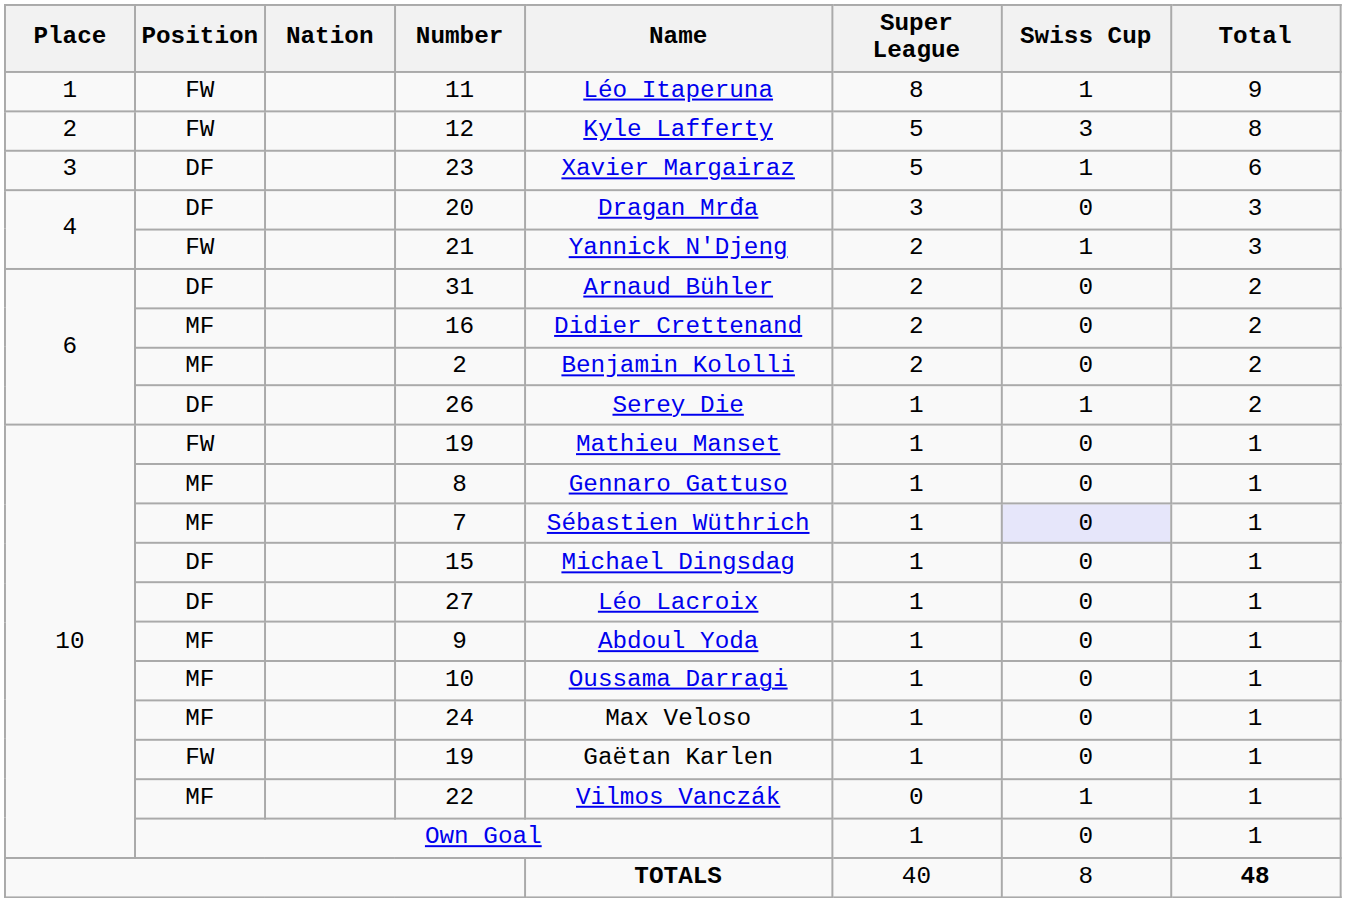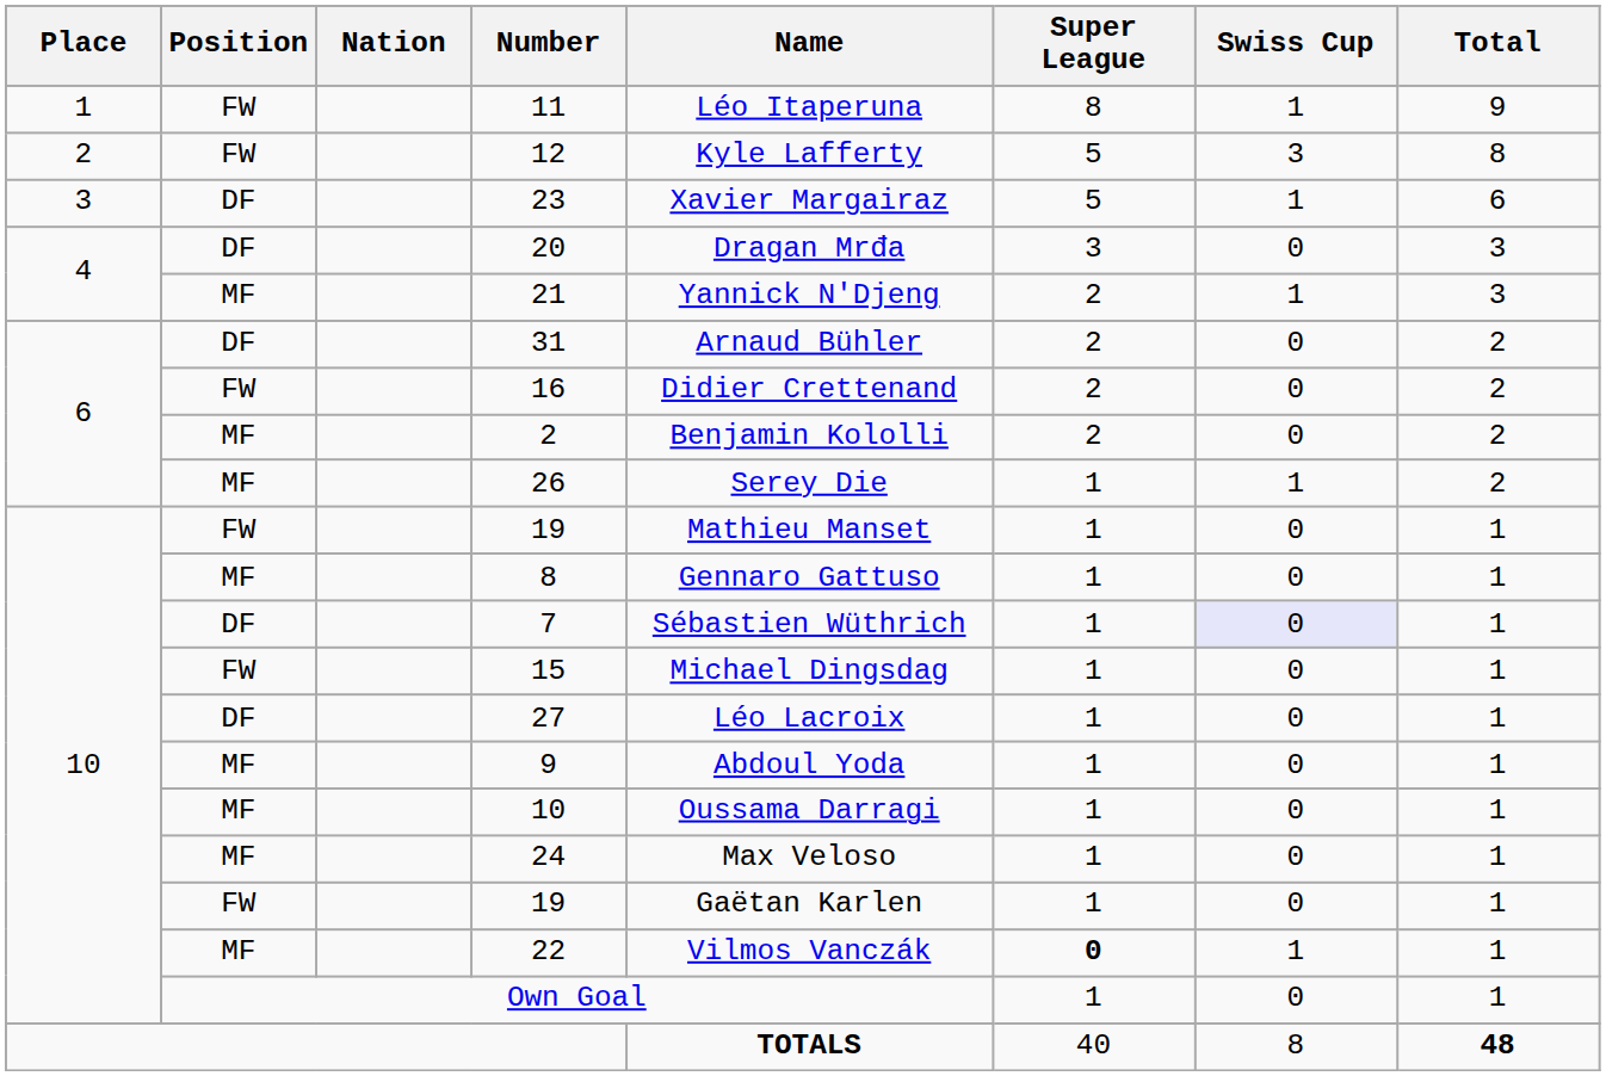 <table class="wikitable" style="font-size: 95%; text-align: center;">
 <tr>
 <th width=60>Place</th>
 <th width=60>Position</th>
 <th width=60>Nation</th>
 <th width=60>Number</th>
 <th width=150>Name</th>
 <th width=80>Super League</th>
 <th width=80>Swiss Cup</th>
 <th width=80><strong>Total</strong></th>
 </tr>
 <tr>
 <td>1</td>
 <td>FW</td>
 <td></td>
 <td>11</td>
 <td><a href='#'>Léo Itaperuna</a></td>
 <td>8</td>
 <td>1</td>
 <td>9</td>
 </tr>
 <tr>
 <td>2</td>
 <td>FW</td>
 <td></td>
 <td>12</td>
 <td><a href='#'>Kyle Lafferty</a></td>
 <td>5</td>
 <td>3</td>
 <td>8</td>
 </tr>
 <tr>
 <td>3</td>
 <td>DF</td>
 <td></td>
 <td>23</td>
 <td><a href='#'>Xavier Margairaz</a></td>
 <td>5</td>
 <td>1</td>
 <td>6</td>
 </tr>
 <tr>
 <td rowspan=2>4</td>
 <td>DF</td>
 <td></td>
 <td>20</td>
 <td><a href='#'>Dragan Mrđa</a></td>
 <td>3</td>
 <td>0</td>
 <td>3</td>
 </tr>
 <tr>
-<td>FW</td>
+<td>MF</td>
 <td></td>
 <td>21</td>
 <td><a href='#'>Yannick N'Djeng</a></td>
 <td>2</td>
 <td>1</td>
 <td>3</td>
 </tr>
 <tr>
 <td rowspan=4>6</td>
 <td>DF</td>
 <td></td>
 <td>31</td>
 <td><a href='#'>Arnaud Bühler</a></td>
 <td>2</td>
 <td>0</td>
 <td>2</td>
 </tr>
 <tr>
-<td>MF</td>
+<td>FW</td>
 <td></td>
 <td>16</td>
 <td><a href='#'>Didier Crettenand</a></td>
 <td>2</td>
 <td>0</td>
 <td>2</td>
 </tr>
 <tr>
 <td>MF</td>
 <td></td>
 <td>2</td>
 <td><a href='#'>Benjamin Kololli</a></td>
 <td>2</td>
 <td>0</td>
 <td>2</td>
 </tr>
 <tr>
-<td>DF</td>
+<td>MF</td>
 <td></td>
 <td>26</td>
 <td><a href='#'>Serey Die</a></td>
 <td>1</td>
 <td>1</td>
 <td>2</td>
 </tr>
 <tr>
 <td rowspan=11>10</td>
 <td>FW</td>
 <td></td>
 <td>19</td>
 <td><a href='#'>Mathieu Manset</a></td>
 <td>1</td>
 <td>0</td>
 <td>1</td>
 </tr>
 <tr>
 <td>MF</td>
 <td></td>
 <td>8</td>
 <td><a href='#'>Gennaro Gattuso</a></td>
 <td>1</td>
 <td>0</td>
 <td>1</td>
 </tr>
 <tr>
-<td>MF</td>
+<td>DF</td>
 <td></td>
 <td>7</td>
 <td><a href='#'>Sébastien Wüthrich</a></td>
 <td>1</td>
 <td style="background: lavender;">0</td>
 <td>1</td>
 </tr>
 <tr>
-<td>DF</td>
+<td>FW</td>
 <td></td>
 <td>15</td>
 <td><a href='#'>Michael Dingsdag</a></td>
 <td>1</td>
 <td>0</td>
 <td>1</td>
 </tr>
 <tr>
 <td>DF</td>
 <td></td>
 <td>27</td>
 <td><a href='#'>Léo Lacroix</a></td>
 <td>1</td>
 <td>0</td>
 <td>1</td>
 </tr>
 <tr>
 <td>MF</td>
 <td></td>
 <td>9</td>
 <td><a href='#'>Abdoul Yoda</a></td>
 <td>1</td>
 <td>0</td>
 <td>1</td>
 </tr>
 <tr>
 <td>MF</td>
 <td></td>
 <td>10</td>
 <td><a href='#'>Oussama Darragi</a></td>
 <td>1</td>
 <td>0</td>
 <td>1</td>
 </tr>
 <tr>
 <td>MF</td>
 <td></td>
 <td>24</td>
 <td>Max Veloso</td>
 <td>1</td>
 <td>0</td>
 <td>1</td>
 </tr>
 <tr>
 <td>FW</td>
 <td></td>
 <td>19</td>
 <td>Gaëtan Karlen</td>
 <td>1</td>
 <td>0</td>
 <td>1</td>
 </tr>
 <tr>
 <td>MF</td>
 <td></td>
 <td>22</td>
 <td><a href='#'>Vilmos Vanczák</a></td>
-<td>0</td>
+<td><strong>0</strong></td>
 <td>1</td>
 <td>1</td>
 </tr>
 <tr>
 <td colspan=4><a href='#'>Own Goal</a></td>
 <td>1</td>
 <td>0</td>
 <td>1</td>
 </tr>
 <tr>
 <td colspan=4></td>
 <td><strong>TOTALS</strong></td>
 <td>40</td>
 <td>8</td>
 <td><strong>48</strong></td>
 </tr>
 </table>
